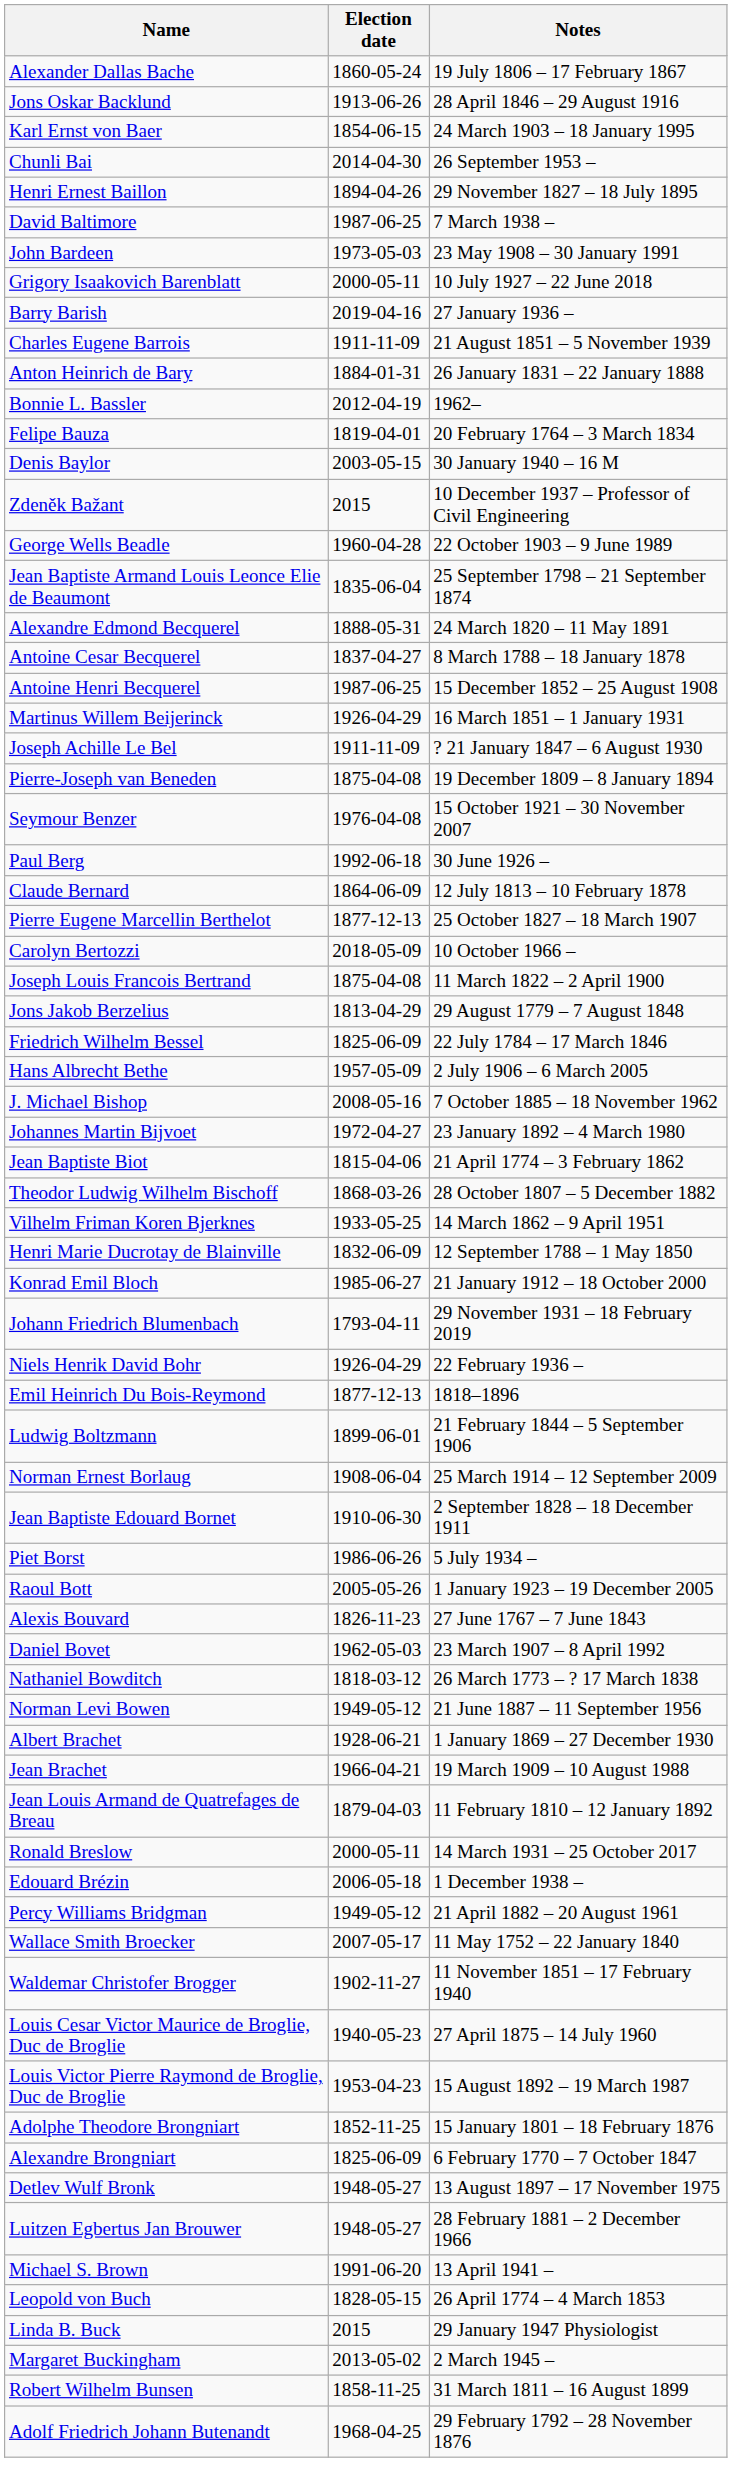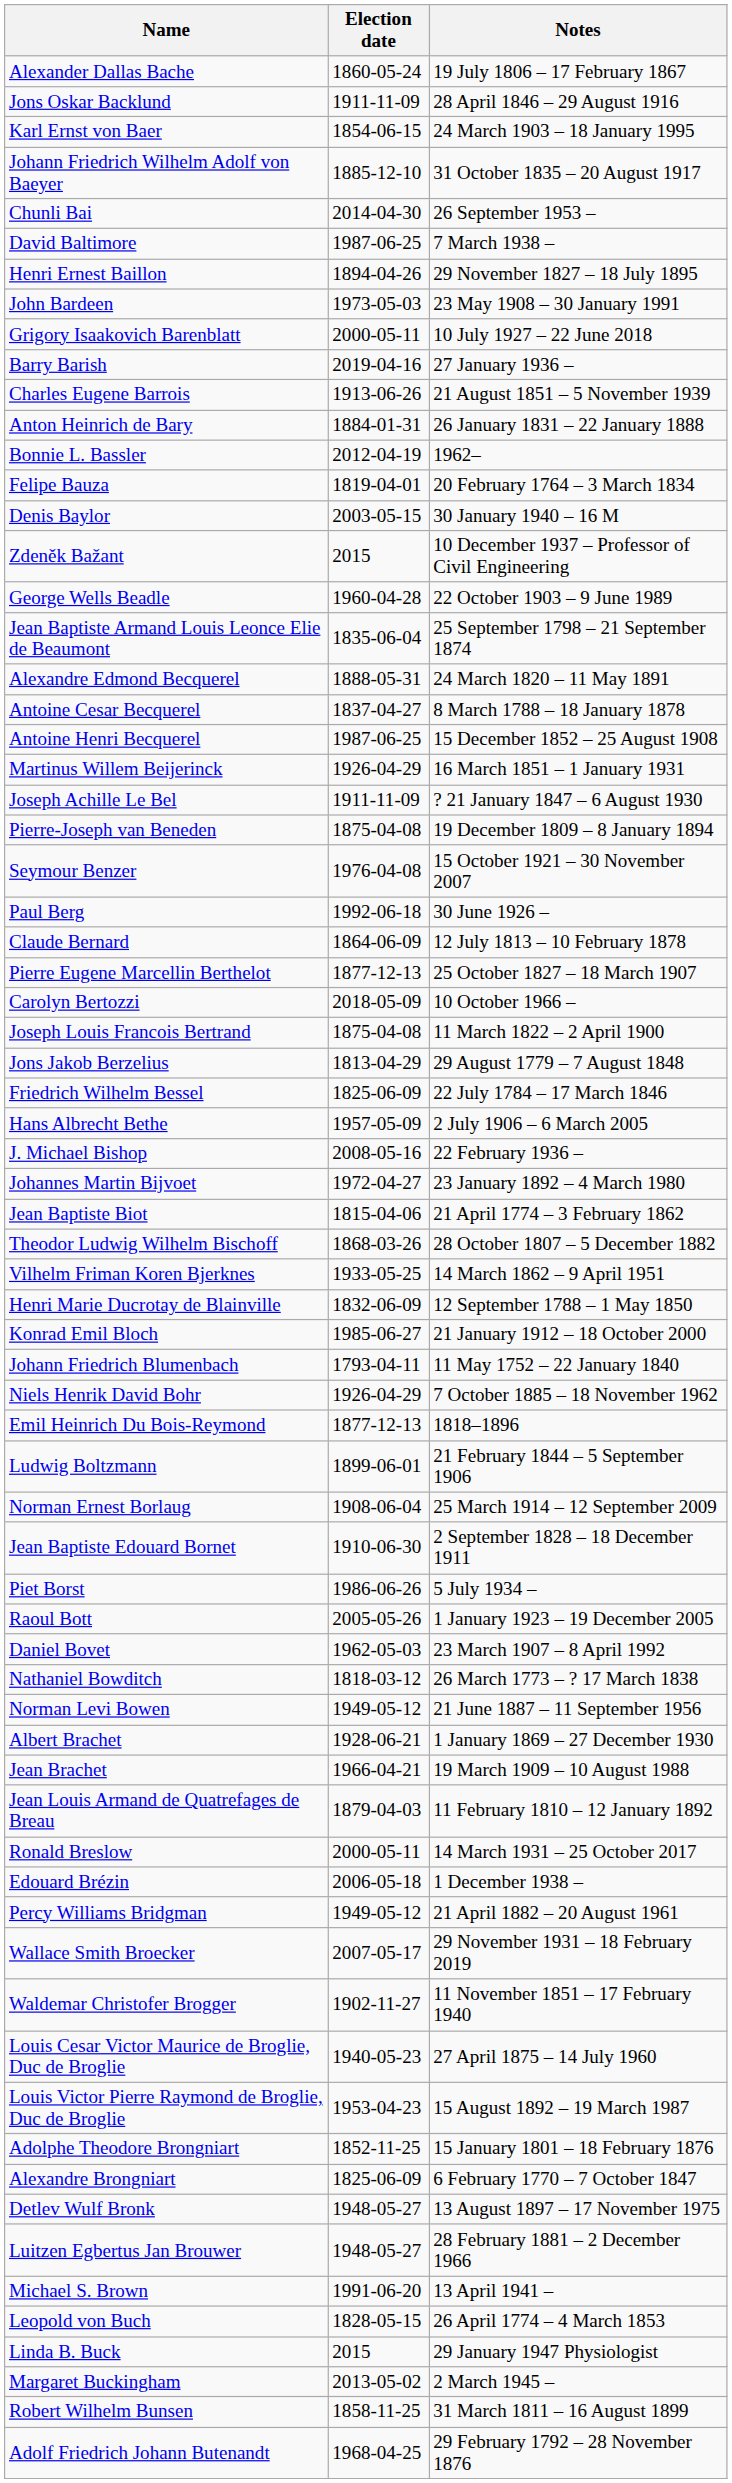 <table class="wikitable sortable">
 <tr>
 <th>Name</th>
 <th>Election date</th>
 <th class="unsortable">Notes</th>
 </tr>
 <tr>
 <td><a href='#'>Alexander Dallas Bache</a></td>
 <td>1860-05-24</td>
 <td>19 July 1806 – 17 February 1867</td>
 </tr>
 <tr>
 <td><a href='#'>Jons Oskar Backlund</a></td>
-<td>1913-06-26</td>
+<td>1911-11-09</td>
 <td>28 April 1846 – 29 August 1916</td>
 </tr>
 <tr>
 <td><a href='#'>Karl Ernst von Baer</a></td>
 <td>1854-06-15</td>
 <td>24 March 1903 – 18 January 1995</td>
 </tr>
 <tr>
+<td><a href='#'>Johann Friedrich Wilhelm Adolf von Baeyer</a></td>
+<td>1885-12-10</td>
+<td>31 October 1835 – 20 August 1917</td>
+</tr>
+<tr>
 <td><a href='#'>Chunli Bai</a></td>
 <td>2014-04-30</td>
 <td>26 September 1953 –</td>
 </tr>
 <tr>
+<td><a href='#'>David Baltimore</a></td>
+<td>1987-06-25</td>
+<td>7 March 1938 –</td>
+</tr>
+<tr>
 <td><a href='#'>Henri Ernest Baillon</a></td>
 <td>1894-04-26</td>
 <td>29 November 1827 – 18 July 1895</td>
-</tr>
-<tr>
-<td><a href='#'>David Baltimore</a></td>
-<td>1987-06-25</td>
-<td>7 March 1938 –</td>
 </tr>
 <tr>
 <td><a href='#'>John Bardeen</a></td>
 <td>1973-05-03</td>
 <td>23 May 1908 – 30 January 1991</td>
 </tr>
 <tr>
 <td><a href='#'>Grigory Isaakovich Barenblatt</a></td>
 <td>2000-05-11</td>
 <td>10 July 1927 – 22 June 2018</td>
 </tr>
 <tr>
 <td><a href='#'>Barry Barish</a></td>
 <td>2019-04-16</td>
 <td>27 January 1936 –</td>
 </tr>
 <tr>
 <td><a href='#'>Charles Eugene Barrois</a></td>
-<td>1911-11-09</td>
+<td>1913-06-26</td>
 <td>21 August 1851 – 5 November 1939</td>
 </tr>
 <tr>
 <td><a href='#'>Anton Heinrich de Bary</a></td>
 <td>1884-01-31</td>
 <td>26 January 1831 – 22 January 1888</td>
 </tr>
 <tr>
 <td><a href='#'>Bonnie L. Bassler</a></td>
 <td>2012-04-19</td>
 <td>1962–</td>
 </tr>
 <tr>
 <td><a href='#'>Felipe Bauza</a></td>
 <td>1819-04-01</td>
 <td>20 February 1764 – 3 March 1834</td>
 </tr>
 <tr>
 <td><a href='#'>Denis Baylor</a></td>
 <td>2003-05-15</td>
 <td>30 January 1940 – 16 M</td>
 </tr>
 <tr>
 <td><a href='#'>Zdeněk Bažant</a></td>
 <td>2015</td>
 <td>10 December 1937 – Professor of Civil Engineering</td>
 </tr>
 <tr>
 <td><a href='#'>George Wells Beadle</a></td>
 <td>1960-04-28</td>
 <td>22 October 1903 – 9 June 1989</td>
 </tr>
 <tr>
 <td><a href='#'>Jean Baptiste Armand Louis Leonce Elie de Beaumont</a></td>
 <td>1835-06-04</td>
 <td>25 September 1798 – 21 September 1874</td>
 </tr>
 <tr>
 <td><a href='#'>Alexandre Edmond Becquerel</a></td>
 <td>1888-05-31</td>
 <td>24 March 1820 – 11 May 1891</td>
 </tr>
 <tr>
 <td><a href='#'>Antoine Cesar Becquerel</a></td>
 <td>1837-04-27</td>
 <td>8 March 1788 – 18 January 1878</td>
 </tr>
 <tr>
 <td><a href='#'>Antoine Henri Becquerel</a></td>
 <td>1987-06-25</td>
 <td>15 December 1852 – 25 August 1908</td>
 </tr>
 <tr>
 <td><a href='#'>Martinus Willem Beijerinck</a></td>
 <td>1926-04-29</td>
 <td>16 March 1851 – 1 January 1931</td>
 </tr>
 <tr>
 <td><a href='#'>Joseph Achille Le Bel</a></td>
 <td>1911-11-09</td>
 <td>? 21 January 1847 – 6 August 1930</td>
 </tr>
 <tr>
 <td><a href='#'>Pierre-Joseph van Beneden</a></td>
 <td>1875-04-08</td>
 <td>19 December 1809 – 8 January 1894</td>
 </tr>
 <tr>
 <td><a href='#'>Seymour Benzer</a></td>
 <td>1976-04-08</td>
 <td>15 October 1921 – 30 November 2007</td>
 </tr>
 <tr>
 <td><a href='#'>Paul Berg</a></td>
 <td>1992-06-18</td>
 <td>30 June 1926 –</td>
 </tr>
 <tr>
 <td><a href='#'>Claude Bernard</a></td>
 <td>1864-06-09</td>
 <td>12 July 1813 – 10 February 1878</td>
 </tr>
 <tr>
 <td><a href='#'>Pierre Eugene Marcellin Berthelot</a></td>
 <td>1877-12-13</td>
 <td>25 October 1827 – 18 March 1907</td>
 </tr>
 <tr>
 <td><a href='#'>Carolyn Bertozzi</a></td>
 <td>2018-05-09</td>
 <td>10 October 1966 –</td>
 </tr>
 <tr>
 <td><a href='#'>Joseph Louis Francois Bertrand</a></td>
 <td>1875-04-08</td>
 <td>11 March 1822 – 2 April 1900</td>
 </tr>
 <tr>
 <td><a href='#'>Jons Jakob Berzelius</a></td>
 <td>1813-04-29</td>
 <td>29 August 1779 – 7 August 1848</td>
 </tr>
 <tr>
 <td><a href='#'>Friedrich Wilhelm Bessel</a></td>
 <td>1825-06-09</td>
 <td>22 July 1784 – 17 March 1846</td>
 </tr>
 <tr>
 <td><a href='#'>Hans Albrecht Bethe</a></td>
 <td>1957-05-09</td>
 <td>2 July 1906 – 6 March 2005</td>
 </tr>
 <tr>
 <td><a href='#'>J. Michael Bishop</a></td>
 <td>2008-05-16</td>
-<td>7 October 1885 – 18 November 1962</td>
+<td>22 February 1936 –</td>
 </tr>
 <tr>
 <td><a href='#'>Johannes Martin Bijvoet</a></td>
 <td>1972-04-27</td>
 <td>23 January 1892 – 4 March 1980</td>
 </tr>
 <tr>
 <td><a href='#'>Jean Baptiste Biot</a></td>
 <td>1815-04-06</td>
 <td>21 April 1774 – 3 February 1862</td>
 </tr>
 <tr>
 <td><a href='#'>Theodor Ludwig Wilhelm Bischoff</a></td>
 <td>1868-03-26</td>
 <td>28 October 1807 – 5 December 1882</td>
 </tr>
 <tr>
 <td><a href='#'>Vilhelm Friman Koren Bjerknes</a></td>
 <td>1933-05-25</td>
 <td>14 March 1862 – 9 April 1951</td>
 </tr>
 <tr>
 <td><a href='#'>Henri Marie Ducrotay de Blainville</a></td>
 <td>1832-06-09</td>
 <td>12 September 1788 – 1 May 1850</td>
 </tr>
 <tr>
 <td><a href='#'>Konrad Emil Bloch</a></td>
 <td>1985-06-27</td>
 <td>21 January 1912 – 18 October 2000</td>
 </tr>
 <tr>
 <td><a href='#'>Johann Friedrich Blumenbach</a></td>
 <td>1793-04-11</td>
-<td>29 November 1931 – 18 February 2019</td>
+<td>11 May 1752 – 22 January 1840</td>
 </tr>
 <tr>
 <td><a href='#'>Niels Henrik David Bohr</a></td>
 <td>1926-04-29</td>
-<td>22 February 1936 –</td>
+<td>7 October 1885 – 18 November 1962</td>
 </tr>
 <tr>
 <td><a href='#'>Emil Heinrich Du Bois-Reymond</a></td>
 <td>1877-12-13</td>
 <td>1818–1896</td>
 </tr>
 <tr>
 <td><a href='#'>Ludwig Boltzmann</a></td>
 <td>1899-06-01</td>
 <td>21 February 1844 – 5 September 1906</td>
 </tr>
 <tr>
 <td><a href='#'>Norman Ernest Borlaug</a></td>
 <td>1908-06-04</td>
 <td>25 March 1914 – 12 September 2009</td>
 </tr>
 <tr>
 <td><a href='#'>Jean Baptiste Edouard Bornet</a></td>
 <td>1910-06-30</td>
 <td>2 September 1828 – 18 December 1911</td>
 </tr>
 <tr>
 <td><a href='#'>Piet Borst</a></td>
 <td>1986-06-26</td>
 <td>5 July 1934 –</td>
 </tr>
 <tr>
 <td><a href='#'>Raoul Bott</a></td>
 <td>2005-05-26</td>
 <td>1 January 1923 – 19 December 2005</td>
-</tr>
-<tr>
-<td><a href='#'>Alexis Bouvard</a></td>
-<td>1826-11-23</td>
-<td>27 June 1767 – 7 June 1843</td>
 </tr>
 <tr>
 <td><a href='#'>Daniel Bovet</a></td>
 <td>1962-05-03</td>
 <td>23 March 1907 – 8 April 1992</td>
 </tr>
 <tr>
 <td><a href='#'>Nathaniel Bowditch</a></td>
 <td>1818-03-12</td>
 <td>26 March 1773 – ? 17 March 1838</td>
 </tr>
 <tr>
 <td><a href='#'>Norman Levi Bowen</a></td>
 <td>1949-05-12</td>
 <td>21 June 1887 – 11 September 1956</td>
 </tr>
 <tr>
 <td><a href='#'>Albert Brachet</a></td>
 <td>1928-06-21</td>
 <td>1 January 1869 – 27 December 1930</td>
 </tr>
 <tr>
 <td><a href='#'>Jean Brachet</a></td>
 <td>1966-04-21</td>
 <td>19 March 1909 – 10 August 1988</td>
 </tr>
 <tr>
 <td><a href='#'>Jean Louis Armand de Quatrefages de Breau</a></td>
 <td>1879-04-03</td>
 <td>11 February 1810 – 12 January 1892</td>
 </tr>
 <tr>
 <td><a href='#'>Ronald Breslow</a></td>
 <td>2000-05-11</td>
 <td>14 March 1931 – 25 October 2017</td>
 </tr>
 <tr>
 <td><a href='#'>Edouard Brézin</a></td>
 <td>2006-05-18</td>
 <td>1 December 1938 –</td>
 </tr>
 <tr>
 <td><a href='#'>Percy Williams Bridgman</a></td>
 <td>1949-05-12</td>
 <td>21 April 1882 – 20 August 1961</td>
 </tr>
 <tr>
 <td><a href='#'>Wallace Smith Broecker</a></td>
 <td>2007-05-17</td>
-<td>11 May 1752 – 22 January 1840</td>
+<td>29 November 1931 – 18 February 2019</td>
 </tr>
 <tr>
 <td><a href='#'>Waldemar Christofer Brogger</a></td>
 <td>1902-11-27</td>
 <td>11 November 1851 – 17 February 1940</td>
 </tr>
 <tr>
 <td><a href='#'>Louis Cesar Victor Maurice de Broglie, Duc de Broglie</a></td>
 <td>1940-05-23</td>
 <td>27 April 1875 – 14 July 1960</td>
 </tr>
 <tr>
 <td><a href='#'>Louis Victor Pierre Raymond de Broglie, Duc de Broglie</a></td>
 <td>1953-04-23</td>
 <td>15 August 1892 – 19 March 1987</td>
 </tr>
 <tr>
 <td><a href='#'>Adolphe Theodore Brongniart</a></td>
 <td>1852-11-25</td>
 <td>15 January 1801 – 18 February 1876</td>
 </tr>
 <tr>
 <td><a href='#'>Alexandre Brongniart</a></td>
 <td>1825-06-09</td>
 <td>6 February 1770 – 7 October 1847</td>
 </tr>
 <tr>
 <td><a href='#'>Detlev Wulf Bronk</a></td>
 <td>1948-05-27</td>
 <td>13 August 1897 – 17 November 1975</td>
 </tr>
 <tr>
 <td><a href='#'>Luitzen Egbertus Jan Brouwer</a></td>
 <td>1948-05-27</td>
 <td>28 February 1881 – 2 December 1966</td>
 </tr>
 <tr>
 <td><a href='#'>Michael S. Brown</a></td>
 <td>1991-06-20</td>
 <td>13 April 1941 –</td>
 </tr>
 <tr>
 <td><a href='#'>Leopold von Buch</a></td>
 <td>1828-05-15</td>
 <td>26 April 1774 – 4 March 1853</td>
 </tr>
 <tr>
 <td><a href='#'>Linda B. Buck</a></td>
 <td>2015</td>
 <td>29 January 1947 Physiologist</td>
 </tr>
 <tr>
 <td><a href='#'>Margaret Buckingham</a></td>
 <td>2013-05-02</td>
 <td>2 March 1945 –</td>
 </tr>
 <tr>
 <td><a href='#'>Robert Wilhelm Bunsen</a></td>
 <td>1858-11-25</td>
 <td>31 March 1811 – 16 August 1899</td>
 </tr>
 <tr>
 <td><a href='#'>Adolf Friedrich Johann Butenandt</a></td>
 <td>1968-04-25</td>
 <td>29 February 1792 – 28 November 1876</td>
 </tr>
 </table>
